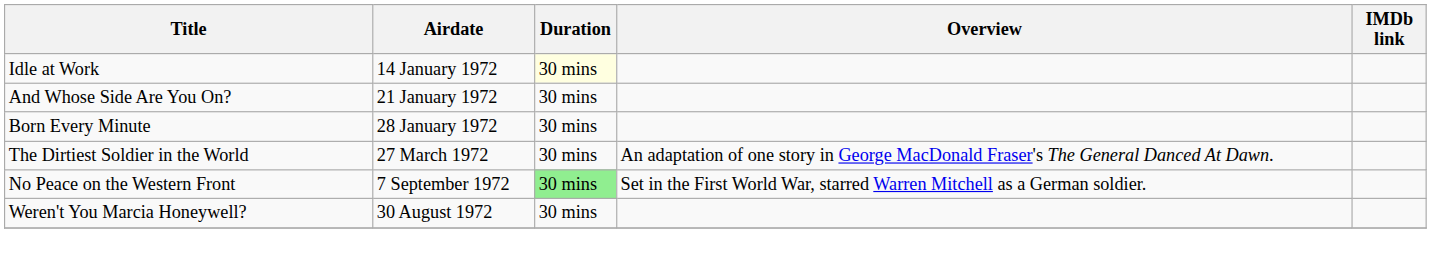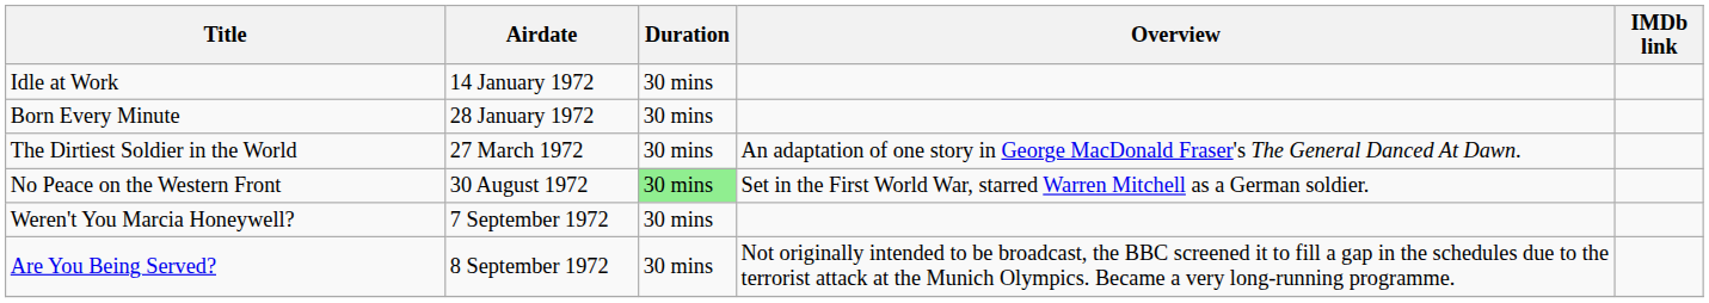 <table class="wikitable">
 <tr>
 <th width=25%>Title</th>
 <th width=11%>Airdate</th>
 <th width=5%>Duration</th>
 <th width=50%>Overview</th>
 <th width=5%>IMDb link</th>
 </tr>
 <tr>
 <td>Idle at Work</td>
 <td>14 January 1972</td>
-<td style="background: lightyellow;">30 mins</td>
-<td></td>
-<td></td>
-</tr>
-<tr>
-<td>And Whose Side Are You On?</td>
-<td>21 January 1972</td>
 <td>30 mins</td>
 <td></td>
 <td></td>
 </tr>
 <tr>
 <td>Born Every Minute</td>
 <td>28 January 1972</td>
 <td>30 mins</td>
 <td></td>
 <td></td>
 </tr>
 <tr>
 <td>The Dirtiest Soldier in the World</td>
 <td>27 March 1972</td>
 <td>30 mins</td>
 <td>An adaptation of one story in <a href='#'>George MacDonald Fraser</a>'s <em>The General Danced At Dawn</em>.</td>
 <td></td>
 </tr>
 <tr>
 <td>No Peace on the Western Front</td>
-<td>7 September 1972</td>
+<td>30 August 1972</td>
 <td style="background: lightgreen;">30 mins</td>
 <td>Set in the First World War, starred <a href='#'>Warren Mitchell</a> as a German soldier.</td>
 <td></td>
 </tr>
 <tr>
 <td>Weren't You Marcia Honeywell?</td>
-<td>30 August 1972</td>
+<td>7 September 1972</td>
 <td>30 mins</td>
 <td></td>
 <td></td>
 </tr>
 <tr>
+<td><a href='#'>Are You Being Served?</a></td>
+<td>8 September 1972</td>
+<td>30 mins</td>
+<td>Not originally intended to be broadcast, the BBC screened it to fill a gap in the schedules due to the terrorist attack at the Munich Olympics. Became a very long-running programme.</td>
+<td></td>
+</tr>
+<tr>
 </tr>
 </table>
